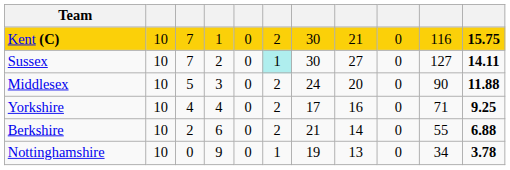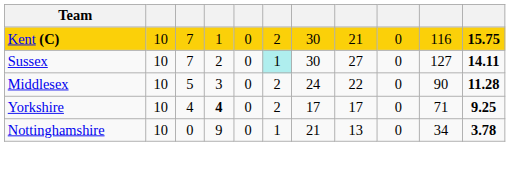 <table class="wikitable" style="text-align:center">
 <tr>
 <th width="150">Team</th>
 <th width="25"></th>
 <th width="25"></th>
 <th width="25"></th>
 <th width="25"></th>
 <th width="25"></th>
 <th width="40"></th>
 <th width="40"></th>
 <th width="40"></th>
 <th width="40"></th>
 <th width="40"></th>
 </tr>
 <tr style="background:#fbd009">
 <td style="text-align:left"><a href='#'>Kent</a> <strong>(C)</strong></td>
 <td>10</td>
 <td>7</td>
 <td>1</td>
 <td>0</td>
 <td>2</td>
 <td>30</td>
 <td>21</td>
 <td>0</td>
 <td>116</td>
 <td><strong>15.75</strong></td>
 </tr>
 <tr>
 <td style="text-align:left"><a href='#'>Sussex</a></td>
 <td>10</td>
 <td>7</td>
 <td>2</td>
 <td>0</td>
 <td style="background: paleturquoise;">1</td>
 <td>30</td>
 <td>27</td>
 <td>0</td>
 <td>127</td>
 <td><strong>14.11</strong></td>
 </tr>
 <tr>
 <td style="text-align:left"><a href='#'>Middlesex</a></td>
 <td>10</td>
 <td>5</td>
 <td>3</td>
 <td>0</td>
 <td>2</td>
 <td>24</td>
-<td>20</td>
+<td>22</td>
 <td>0</td>
 <td>90</td>
-<td><strong>11.88</strong></td>
+<td><strong>11.28</strong></td>
 </tr>
 <tr>
 <td style="text-align:left"><a href='#'>Yorkshire</a></td>
 <td>10</td>
 <td>4</td>
-<td>4</td>
+<td><strong>4</strong></td>
 <td>0</td>
 <td>2</td>
 <td>17</td>
-<td>16</td>
+<td>17</td>
 <td>0</td>
 <td>71</td>
 <td><strong>9.25</strong></td>
-</tr>
-<tr>
-<td style="text-align:left"><a href='#'>Berkshire</a></td>
-<td>10</td>
-<td>2</td>
-<td>6</td>
-<td>0</td>
-<td>2</td>
-<td>21</td>
-<td>14</td>
-<td>0</td>
-<td>55</td>
-<td><strong>6.88</strong></td>
 </tr>
 <tr>
 <td style="text-align:left"><a href='#'>Nottinghamshire</a></td>
 <td>10</td>
 <td>0</td>
 <td>9</td>
 <td>0</td>
 <td>1</td>
-<td>19</td>
+<td>21</td>
 <td>13</td>
 <td>0</td>
 <td>34</td>
 <td><strong>3.78</strong></td>
 </tr>
 </table>
